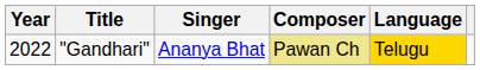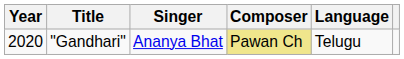 <table class="wikitable">
 <tr>
 <th scope="col">Year</th>
 <th scope="col">Title</th>
 <th scope="col">Singer</th>
 <th scope="col">Composer</th>
 <th scope="col">Language</th>
 <th class="unsortable" scope="col"></th>
 </tr>
 <tr>
-<td>2022</td>
+<td>2020</td>
 <td>"Gandhari"</td>
 <td><a href='#'>Ananya Bhat</a></td>
 <td style="background: khaki;">Pawan Ch</td>
-<td style="background: gold;">Telugu</td>
+<td>Telugu</td>
 <td style="text-align: center;"></td>
 </tr>
 </table>
